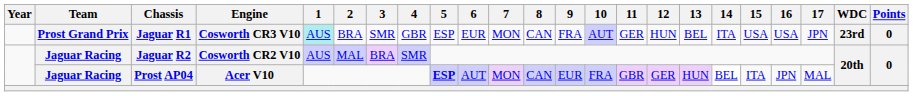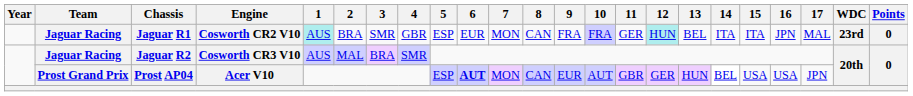 <table class="wikitable" style="text-align:center; font-size:85%">
 <tr>
 <th>Year</th>
 <th>Team</th>
 <th>Chassis</th>
 <th>Engine</th>
 <th>1</th>
 <th>2</th>
 <th>3</th>
 <th>4</th>
 <th>5</th>
 <th>6</th>
 <th>7</th>
 <th>8</th>
 <th>9</th>
 <th>10</th>
 <th>11</th>
 <th>12</th>
 <th>13</th>
 <th>14</th>
 <th>15</th>
 <th>16</th>
 <th>17</th>
 <th>WDC</th>
 <th><a href='#'>Points</a></th>
 </tr>
 <tr>
 <td></td>
-<th nowrap><a href='#'>Prost Grand Prix</a></th>
+<th nowrap><a href='#'>Jaguar Racing</a></th>
 <th nowrap><a href='#'>Jaguar</a> <a href='#'>R1</a></th>
-<th nowrap><a href='#'>Cosworth</a> CR3 V10</th>
+<th nowrap><a href='#'>Cosworth</a> CR2 V10</th>
 <td style="background: paleturquoise;"><a href='#'>AUS</a></td>
 <td><a href='#'>BRA</a></td>
 <td><a href='#'>SMR</a></td>
 <td><a href='#'>GBR</a></td>
 <td><a href='#'>ESP</a></td>
 <td><a href='#'>EUR</a></td>
 <td><a href='#'>MON</a></td>
 <td><a href='#'>CAN</a></td>
 <td><a href='#'>FRA</a></td>
-<td style="background:#CFCFFF"><a href='#'>AUT</a><br></td>
+<td style="background:#CFCFFF"><a href='#'>FRA</a><br></td>
 <td><a href='#'>GER</a></td>
-<td><a href='#'>HUN</a></td>
+<td style="background: paleturquoise;"><a href='#'>HUN</a></td>
 <td><a href='#'>BEL</a></td>
 <td><a href='#'>ITA</a></td>
-<td><a href='#'>USA</a></td>
-<td><a href='#'>USA</a></td>
+<td><a href='#'>ITA</a></td>
 <td><a href='#'>JPN</a></td>
+<td><a href='#'>MAL</a></td>
 <th>23rd</th>
 <th>0</th>
 </tr>
 <tr>
 <td rowspan=2></td>
 <th nowrap><a href='#'>Jaguar Racing</a></th>
 <th nowrap><a href='#'>Jaguar</a> <a href='#'>R2</a></th>
-<th nowrap><a href='#'>Cosworth</a> CR2 V10</th>
+<th nowrap><a href='#'>Cosworth</a> CR3 V10</th>
 <td style="background:#CFCFFF"><a href='#'>AUS</a><br></td>
 <td style="background:#CFCFFF"><a href='#'>MAL</a><br></td>
 <td style="background:#EFCFFF"><a href='#'>BRA</a><br></td>
 <td style="background:#CFCFFF"><a href='#'>SMR</a><br></td>
 <td colspan=13></td>
 <th rowspan=2>20th</th>
 <th rowspan=2>0</th>
 </tr>
 <tr>
-<th nowrap><a href='#'>Jaguar Racing</a></th>
+<th nowrap><a href='#'>Prost Grand Prix</a></th>
 <th nowrap><a href='#'>Prost</a> <a href='#'>AP04</a></th>
 <th nowrap><a href='#'>Acer</a> V10</th>
 <td colspan=4></td>
-<td style="background:#CFCFFF"><strong><a href='#'>ESP</a><br></strong></td>
-<td style="background:#CFCFFF"><a href='#'>AUT</a><br></td>
+<td style="background:#CFCFFF"><a href='#'>ESP</a><br></td>
+<td style="background:#CFCFFF"><strong><a href='#'>AUT</a><br></strong></td>
 <td style="background:#EFCFFF"><a href='#'>MON</a><br></td>
 <td style="background:#CFCFFF"><a href='#'>CAN</a><br></td>
 <td style="background:#CFCFFF"><a href='#'>EUR</a><br></td>
-<td style="background:#CFCFFF"><a href='#'>FRA</a><br></td>
+<td style="background:#CFCFFF"><a href='#'>AUT</a><br></td>
 <td style="background:#EFCFFF"><a href='#'>GBR</a><br></td>
 <td style="background:#EFCFFF"><a href='#'>GER</a><br></td>
 <td style="background:#EFCFFF"><a href='#'>HUN</a><br></td>
 <td style="background:#FFF"><a href='#'>BEL</a><br></td>
-<td><a href='#'>ITA</a></td>
+<td><a href='#'>USA</a></td>
+<td><a href='#'>USA</a></td>
 <td><a href='#'>JPN</a></td>
-<td><a href='#'>MAL</a></td>
 </tr>
 <tr>
 <th colspan="23"></th>
 </tr>
 </table>
